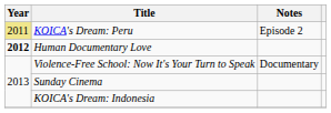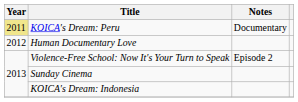 <table class="wikitable sortable">
 <tr>
 <th>Year</th>
 <th>Title</th>
 <th class="unsortable">Notes</th>
 <th></th>
 </tr>
 <tr>
 <td style="background: khaki;">2011</td>
 <td><em><a href='#'>KOICA</a>'s Dream: Peru</em></td>
-<td>Episode 2</td>
+<td>Documentary</td>
 <td></td>
 </tr>
 <tr>
-<td><strong>2012</strong></td>
+<td>2012</td>
 <td><em>Human Documentary Love</em></td>
 <td></td>
 <td></td>
 </tr>
 <tr>
 <td rowspan=3>2013</td>
 <td><em>Violence-Free School: Now It's Your Turn to Speak</em></td>
-<td>Documentary</td>
+<td>Episode 2</td>
 <td></td>
 </tr>
 <tr>
 <td><em>Sunday Cinema</em></td>
 <td></td>
 <td></td>
 </tr>
 <tr>
 <td><em>KOICA's Dream: Indonesia</em></td>
 <td></td>
 <td></td>
 </tr>
 <tr>
 </tr>
 </table>
